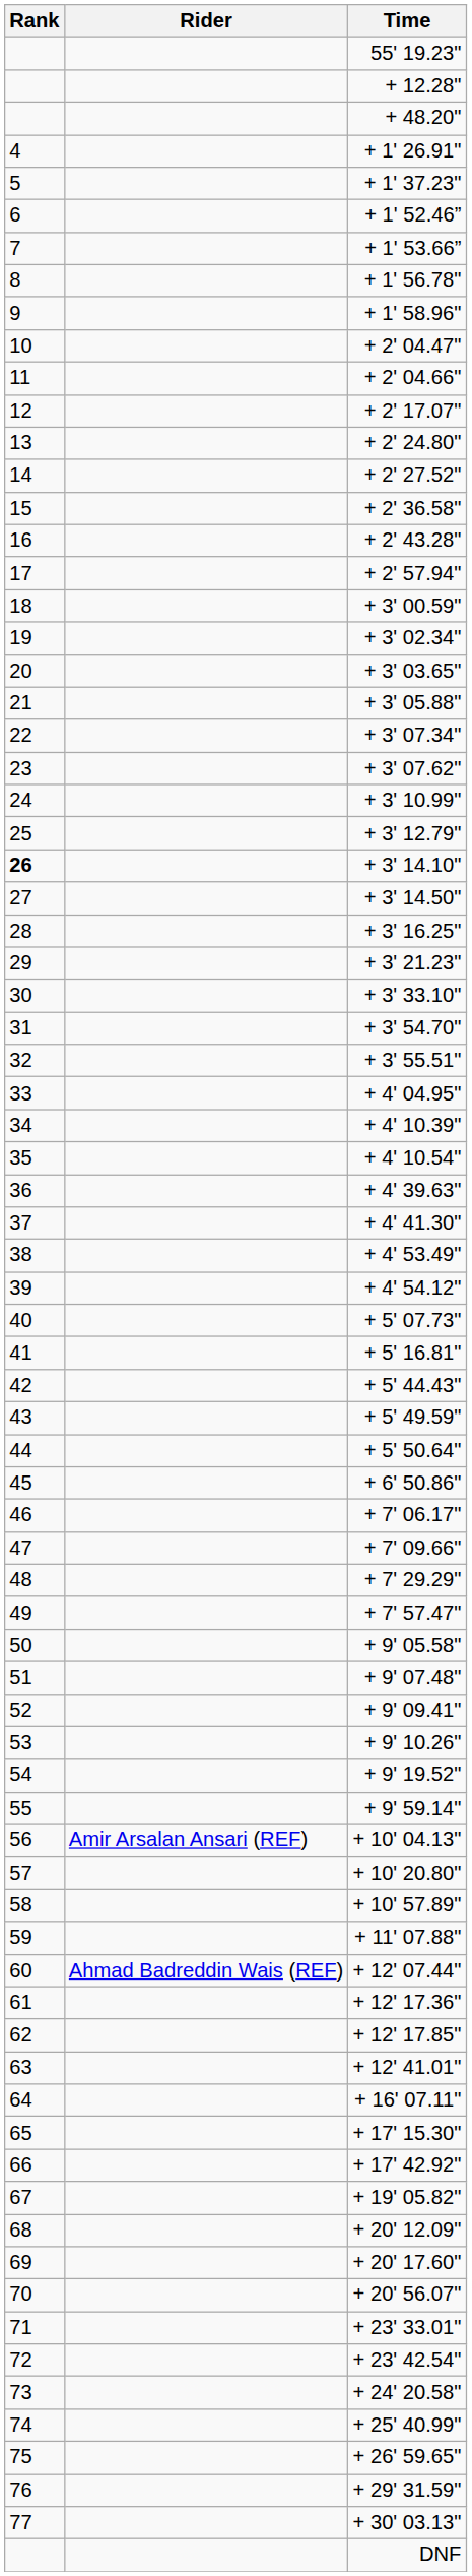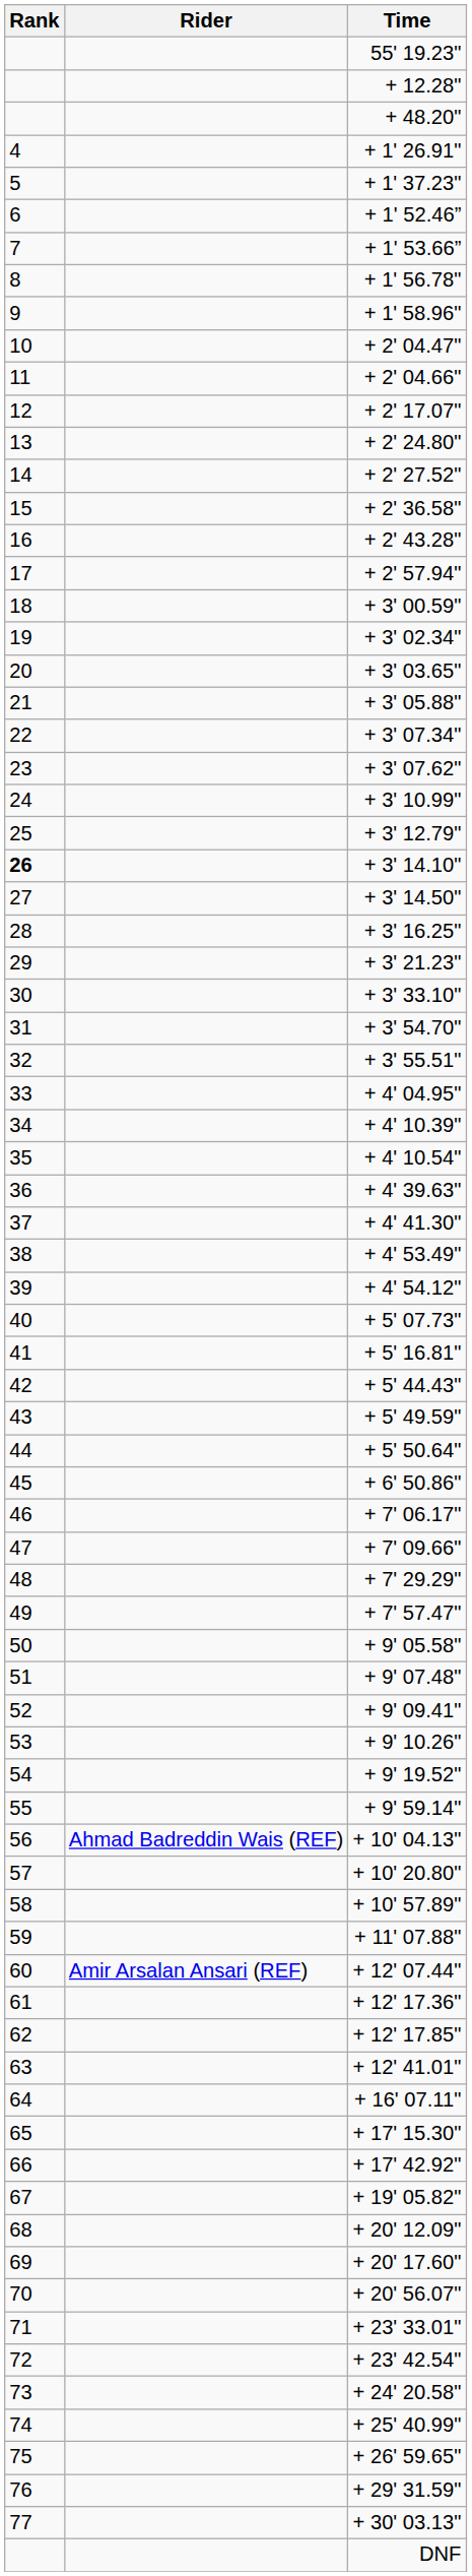 <table class="wikitable sortable">
 <tr>
 <th>Rank</th>
 <th>Rider</th>
 <th>Time</th>
 </tr>
 <tr>
 <td></td>
 <td></td>
 <td align="right">55' 19.23"</td>
 </tr>
 <tr>
 <td></td>
 <td></td>
 <td align="right">+ 12.28"</td>
 </tr>
 <tr>
 <td></td>
 <td></td>
 <td align="right">+ 48.20"</td>
 </tr>
 <tr>
 <td>4</td>
 <td></td>
 <td align="right">+ 1' 26.91"</td>
 </tr>
 <tr>
 <td>5</td>
 <td></td>
 <td align="right">+ 1' 37.23"</td>
 </tr>
 <tr>
 <td>6</td>
 <td></td>
 <td align="right">+ 1' 52.46”</td>
 </tr>
 <tr>
 <td>7</td>
 <td></td>
 <td align="right">+ 1' 53.66”</td>
 </tr>
 <tr>
 <td>8</td>
 <td></td>
 <td align="right">+ 1' 56.78"</td>
 </tr>
 <tr>
 <td>9</td>
 <td></td>
 <td align="right">+ 1' 58.96"</td>
 </tr>
 <tr>
 <td>10</td>
 <td></td>
 <td align="right">+ 2' 04.47"</td>
 </tr>
 <tr>
 <td>11</td>
 <td></td>
 <td align="right">+ 2' 04.66"</td>
 </tr>
 <tr>
 <td>12</td>
 <td></td>
 <td align="right">+ 2' 17.07"</td>
 </tr>
 <tr>
 <td>13</td>
 <td></td>
 <td align="right">+ 2' 24.80"</td>
 </tr>
 <tr>
 <td>14</td>
 <td></td>
 <td align="right">+ 2' 27.52"</td>
 </tr>
 <tr>
 <td>15</td>
 <td></td>
 <td align="right">+ 2' 36.58"</td>
 </tr>
 <tr>
 <td>16</td>
 <td></td>
 <td align="right">+ 2' 43.28"</td>
 </tr>
 <tr>
 <td>17</td>
 <td></td>
 <td align="right">+ 2' 57.94"</td>
 </tr>
 <tr>
 <td>18</td>
 <td></td>
 <td align="right">+ 3' 00.59"</td>
 </tr>
 <tr>
 <td>19</td>
 <td></td>
 <td align="right">+ 3' 02.34"</td>
 </tr>
 <tr>
 <td>20</td>
 <td></td>
 <td align="right">+ 3' 03.65"</td>
 </tr>
 <tr>
 <td>21</td>
 <td></td>
 <td align="right">+ 3' 05.88"</td>
 </tr>
 <tr>
 <td>22</td>
 <td></td>
 <td align="right">+ 3' 07.34"</td>
 </tr>
 <tr>
 <td>23</td>
 <td></td>
 <td align="right">+ 3' 07.62"</td>
 </tr>
 <tr>
 <td>24</td>
 <td></td>
 <td align="right">+ 3' 10.99"</td>
 </tr>
 <tr>
 <td>25</td>
 <td></td>
 <td align="right">+ 3' 12.79"</td>
 </tr>
 <tr>
 <td><strong>26</strong></td>
 <td></td>
 <td align="right">+ 3' 14.10"</td>
 </tr>
 <tr>
 <td>27</td>
 <td></td>
 <td align="right">+ 3' 14.50"</td>
 </tr>
 <tr>
 <td>28</td>
 <td></td>
 <td align="right">+ 3' 16.25"</td>
 </tr>
 <tr>
 <td>29</td>
 <td></td>
 <td align="right">+ 3' 21.23"</td>
 </tr>
 <tr>
 <td>30</td>
 <td></td>
 <td align="right">+ 3' 33.10"</td>
 </tr>
 <tr>
 <td>31</td>
 <td></td>
 <td align="right">+ 3' 54.70"</td>
 </tr>
 <tr>
 <td>32</td>
 <td></td>
 <td align="right">+ 3' 55.51"</td>
 </tr>
 <tr>
 <td>33</td>
 <td></td>
 <td align="right">+ 4' 04.95"</td>
 </tr>
 <tr>
 <td>34</td>
 <td></td>
 <td align="right">+ 4' 10.39"</td>
 </tr>
 <tr>
 <td>35</td>
 <td></td>
 <td align="right">+ 4' 10.54"</td>
 </tr>
 <tr>
 <td>36</td>
 <td></td>
 <td align="right">+ 4' 39.63"</td>
 </tr>
 <tr>
 <td>37</td>
 <td></td>
 <td align="right">+ 4' 41.30"</td>
 </tr>
 <tr>
 <td>38</td>
 <td></td>
 <td align="right">+ 4' 53.49"</td>
 </tr>
 <tr>
 <td>39</td>
 <td></td>
 <td align="right">+ 4' 54.12"</td>
 </tr>
 <tr>
 <td>40</td>
 <td></td>
 <td align="right">+ 5' 07.73"</td>
 </tr>
 <tr>
 <td>41</td>
 <td></td>
 <td align="right">+ 5' 16.81"</td>
 </tr>
 <tr>
 <td>42</td>
 <td></td>
 <td align="right">+ 5' 44.43"</td>
 </tr>
 <tr>
 <td>43</td>
 <td></td>
 <td align="right">+ 5' 49.59"</td>
 </tr>
 <tr>
 <td>44</td>
 <td></td>
 <td align="right">+ 5' 50.64"</td>
 </tr>
 <tr>
 <td>45</td>
 <td></td>
 <td align="right">+ 6' 50.86"</td>
 </tr>
 <tr>
 <td>46</td>
 <td></td>
 <td align="right">+ 7' 06.17"</td>
 </tr>
 <tr>
 <td>47</td>
 <td></td>
 <td align="right">+ 7' 09.66"</td>
 </tr>
 <tr>
 <td>48</td>
 <td></td>
 <td align="right">+ 7' 29.29"</td>
 </tr>
 <tr>
 <td>49</td>
 <td></td>
 <td align="right">+ 7' 57.47"</td>
 </tr>
 <tr>
 <td>50</td>
 <td></td>
 <td align="right">+ 9' 05.58"</td>
 </tr>
 <tr>
 <td>51</td>
 <td></td>
 <td align="right">+ 9' 07.48"</td>
 </tr>
 <tr>
 <td>52</td>
 <td></td>
 <td align="right">+ 9' 09.41"</td>
 </tr>
 <tr>
 <td>53</td>
 <td></td>
 <td align="right">+ 9' 10.26"</td>
 </tr>
 <tr>
 <td>54</td>
 <td></td>
 <td align="right">+ 9' 19.52"</td>
 </tr>
 <tr>
 <td>55</td>
 <td></td>
 <td align="right">+ 9' 59.14"</td>
 </tr>
 <tr>
 <td>56</td>
-<td><a href='#'>Amir Arsalan Ansari</a> (<a href='#'>REF</a>)</td>
+<td><a href='#'>Ahmad Badreddin Wais</a> (<a href='#'>REF</a>)</td>
 <td align="right">+ 10' 04.13"</td>
 </tr>
 <tr>
 <td>57</td>
 <td></td>
 <td align="right">+ 10' 20.80"</td>
 </tr>
 <tr>
 <td>58</td>
 <td></td>
 <td align="right">+ 10' 57.89"</td>
 </tr>
 <tr>
 <td>59</td>
 <td></td>
 <td align="right">+ 11' 07.88"</td>
 </tr>
 <tr>
 <td>60</td>
-<td><a href='#'>Ahmad Badreddin Wais</a> (<a href='#'>REF</a>)</td>
+<td><a href='#'>Amir Arsalan Ansari</a> (<a href='#'>REF</a>)</td>
 <td align="right">+ 12' 07.44"</td>
 </tr>
 <tr>
 <td>61</td>
 <td></td>
 <td align="right">+ 12' 17.36"</td>
 </tr>
 <tr>
 <td>62</td>
 <td></td>
 <td align="right">+ 12' 17.85"</td>
 </tr>
 <tr>
 <td>63</td>
 <td></td>
 <td align="right">+ 12' 41.01"</td>
 </tr>
 <tr>
 <td>64</td>
 <td></td>
 <td align="right">+ 16' 07.11"</td>
 </tr>
 <tr>
 <td>65</td>
 <td></td>
 <td align="right">+ 17' 15.30"</td>
 </tr>
 <tr>
 <td>66</td>
 <td></td>
 <td align="right">+ 17' 42.92"</td>
 </tr>
 <tr>
 <td>67</td>
 <td></td>
 <td align="right">+ 19' 05.82"</td>
 </tr>
 <tr>
 <td>68</td>
 <td></td>
 <td align="right">+ 20' 12.09"</td>
 </tr>
 <tr>
 <td>69</td>
 <td></td>
 <td align="right">+ 20' 17.60"</td>
 </tr>
 <tr>
 <td>70</td>
 <td></td>
 <td align="right">+ 20' 56.07"</td>
 </tr>
 <tr>
 <td>71</td>
 <td></td>
 <td align="right">+ 23' 33.01"</td>
 </tr>
 <tr>
 <td>72</td>
 <td></td>
 <td align="right">+ 23' 42.54"</td>
 </tr>
 <tr>
 <td>73</td>
 <td></td>
 <td align="right">+ 24' 20.58"</td>
 </tr>
 <tr>
 <td>74</td>
 <td></td>
 <td align="right">+ 25' 40.99"</td>
 </tr>
 <tr>
 <td>75</td>
 <td></td>
 <td align="right">+ 26' 59.65"</td>
 </tr>
 <tr>
 <td>76</td>
 <td></td>
 <td align="right">+ 29' 31.59"</td>
 </tr>
 <tr>
 <td>77</td>
 <td></td>
 <td align="right">+ 30' 03.13"</td>
 </tr>
 <tr>
 <td></td>
 <td></td>
 <td align="right">DNF</td>
 </tr>
 </table>
